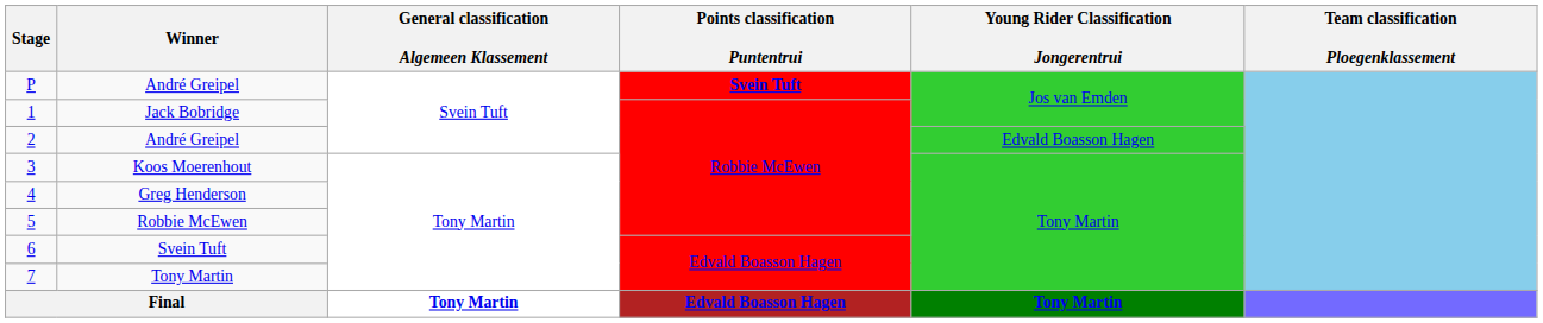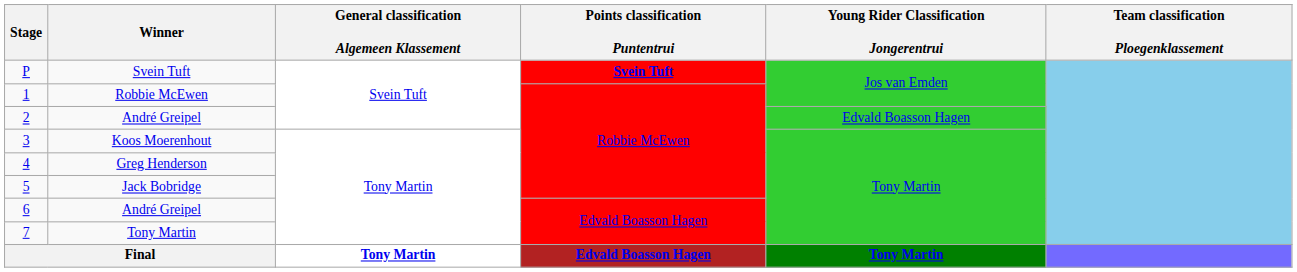 <table class="wikitable" style="text-align: center; font-size:smaller;">
 <tr style="background-color: #efefef;">
 <th width="1%">Stage</th>
 <th width="13%">Winner</th>
 <th width="14%">General classification<br><br><em>Algemeen Klassement</em></th>
 <th width="14%">Points classification<br><br><em>Puntentrui</em></th>
 <th width="16%">Young Rider Classification<br><br><em>Jongerentrui</em></th>
 <th width="14%">Team classification<br><br><em>Ploegenklassement</em></th>
 </tr>
 <tr>
 <td><a href='#'>P</a></td>
-<td><a href='#'>André Greipel</a></td>
+<td><a href='#'>Svein Tuft</a></td>
 <td style="background:white;" rowspan=3><a href='#'>Svein Tuft</a></td>
 <td style="background:red;"><strong><a href='#'>Svein Tuft</a></strong></td>
 <td style="background:#32CD32;" rowspan=2><a href='#'>Jos van Emden</a></td>
 <td style="background:skyblue;" rowspan=8></td>
 </tr>
 <tr>
 <td><a href='#'>1</a></td>
-<td><a href='#'>Jack Bobridge</a></td>
+<td><a href='#'>Robbie McEwen</a></td>
 <td style="background:red;" rowspan=5><a href='#'>Robbie McEwen</a></td>
 </tr>
 <tr>
 <td><a href='#'>2</a></td>
 <td><a href='#'>André Greipel</a></td>
 <td style="background:#32CD32;"><a href='#'>Edvald Boasson Hagen</a></td>
 </tr>
 <tr>
 <td><a href='#'>3</a></td>
 <td><a href='#'>Koos Moerenhout</a></td>
 <td style="background:white;" rowspan=5><a href='#'>Tony Martin</a></td>
 <td style="background:#32CD32;" rowspan=5><a href='#'>Tony Martin</a></td>
 </tr>
 <tr>
 <td><a href='#'>4</a></td>
 <td><a href='#'>Greg Henderson</a></td>
 </tr>
 <tr>
 <td><a href='#'>5</a></td>
-<td><a href='#'>Robbie McEwen</a></td>
+<td><a href='#'>Jack Bobridge</a></td>
 </tr>
 <tr>
 <td><a href='#'>6</a></td>
-<td><a href='#'>Svein Tuft</a></td>
+<td><a href='#'>André Greipel</a></td>
 <td style="background:red;" rowspan=2><a href='#'>Edvald Boasson Hagen</a></td>
 </tr>
 <tr>
 <td><a href='#'>7</a></td>
 <td><a href='#'>Tony Martin</a></td>
 </tr>
 <tr>
 <th colspan=2><strong>Final</strong></th>
 <th style="background:white;"><a href='#'>Tony Martin</a></th>
 <th style="background:#B22222;"><a href='#'>Edvald Boasson Hagen</a></th>
 <th style="background:green;"><a href='#'>Tony Martin</a></th>
 <th style="background:#736AFF;"></th>
 </tr>
 </table>
